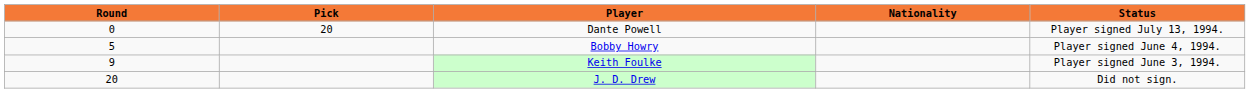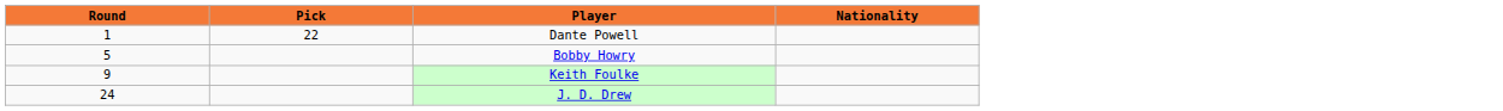 <table class="wikitable sortable">
 <tr>
 <th style="background: #f47937;color:black;" width="9%">Round</th>
 <th style="background: #f47937;color:black;" width="9%">Pick</th>
 <th style="background: #f47937;color:black;" width="16%">Player</th>
 <th style="background: #f47937;color:black;" width="9%">Nationality</th>
-<th style="background: #f47937;color:black;" width="9%">Status</th>
 </tr>
 <tr align="center">
-<td>0</td>
-<td>20</td>
+<td>1</td>
+<td>22</td>
 <td>Dante Powell </td>
 <td></td>
-<td>Player signed July 13, 1994.</td>
 </tr>
 <tr align="center">
 <td>5</td>
 <td></td>
 <td><a href='#'>Bobby Howry</a></td>
 <td></td>
-<td>Player signed June 4, 1994.</td>
 </tr>
 <tr align="center">
 <td>9</td>
 <td></td>
 <td bgcolor="#CCFFCC"><a href='#'>Keith Foulke</a></td>
 <td></td>
-<td>Player signed June 3, 1994.</td>
 </tr>
 <tr align="center">
-<td>20</td>
+<td>24</td>
 <td></td>
 <td bgcolor="#CCFFCC"><a href='#'>J. D. Drew</a></td>
 <td></td>
-<td>Did not sign.</td>
 </tr>
 </table>
